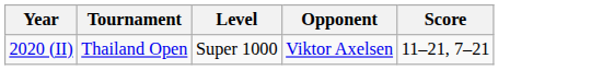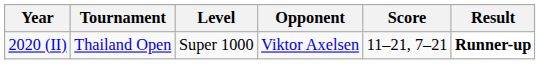 <table class="sortable wikitable" style="font-size: 90%;">
 <tr>
 <th>Year</th>
 <th>Tournament</th>
 <th>Level</th>
 <th>Opponent</th>
 <th>Score</th>
+<th>Result</th>
 </tr>
 <tr>
 <td align="center"><a href='#'>2020 (II)</a></td>
 <td align="left"><a href='#'>Thailand Open</a></td>
 <td align="left">Super 1000</td>
 <td align="left"> <a href='#'>Viktor Axelsen</a></td>
 <td align="left">11–21, 7–21</td>
+<td style="text-align:left; background:white"> <strong>Runner-up</strong></td>
 </tr>
 </table>
